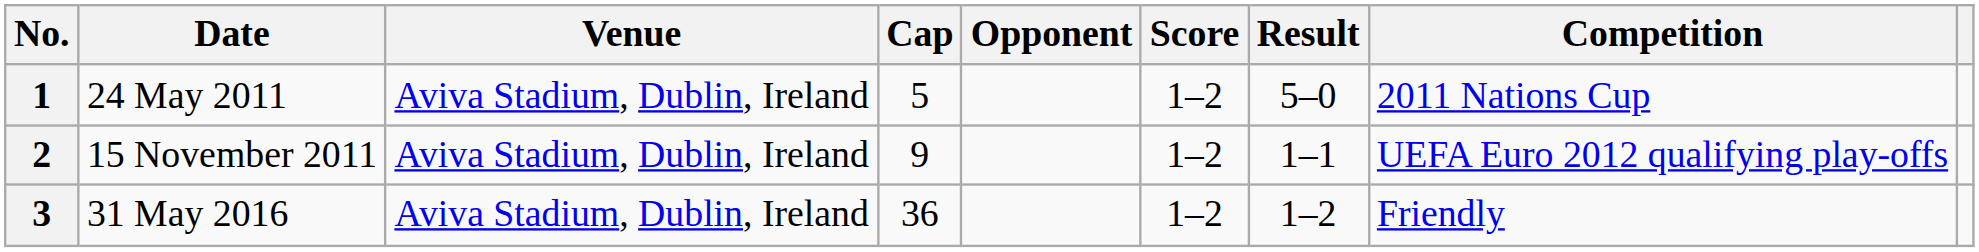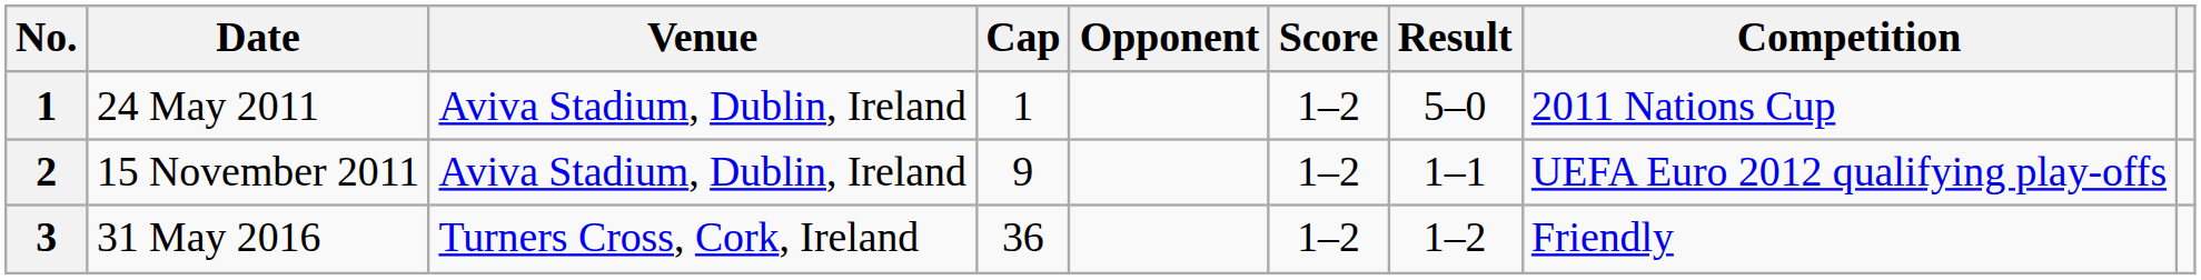 <table class="wikitable plainrowheaders sortable">
 <tr>
 <th scope=col>No.</th>
 <th scope=col data-sort-type=date>Date</th>
 <th scope=col>Venue</th>
 <th scope=col>Cap</th>
 <th scope=col>Opponent</th>
 <th scope=col>Score</th>
 <th scope=col>Result</th>
 <th scope=col>Competition</th>
 <th scope=col class=unsortable></th>
 </tr>
 <tr>
 <th scope=row style=text-align:center>1</th>
 <td>24 May 2011</td>
 <td><a href='#'>Aviva Stadium</a>, <a href='#'>Dublin</a>, Ireland</td>
-<td align=center>5</td>
+<td align=center>1</td>
 <td></td>
 <td align=center>1–2</td>
 <td align=center>5–0</td>
 <td><a href='#'>2011 Nations Cup</a></td>
 <td align=center></td>
 </tr>
 <tr>
 <th scope=row style=text-align:center>2</th>
 <td>15 November 2011</td>
 <td><a href='#'>Aviva Stadium</a>, <a href='#'>Dublin</a>, Ireland</td>
 <td align=center>9</td>
 <td></td>
 <td align=center>1–2</td>
 <td align=center>1–1</td>
 <td><a href='#'>UEFA Euro 2012 qualifying play-offs</a></td>
 <td align=center></td>
 </tr>
 <tr>
 <th scope=row style=text-align:center>3</th>
 <td>31 May 2016</td>
-<td><a href='#'>Aviva Stadium</a>, <a href='#'>Dublin</a>, Ireland</td>
+<td><a href='#'>Turners Cross</a>, <a href='#'>Cork</a>, Ireland</td>
 <td align=center>36</td>
 <td></td>
 <td align=center>1–2</td>
 <td align=center>1–2</td>
 <td><a href='#'>Friendly</a></td>
 <td align=center></td>
 </tr>
 </table>
